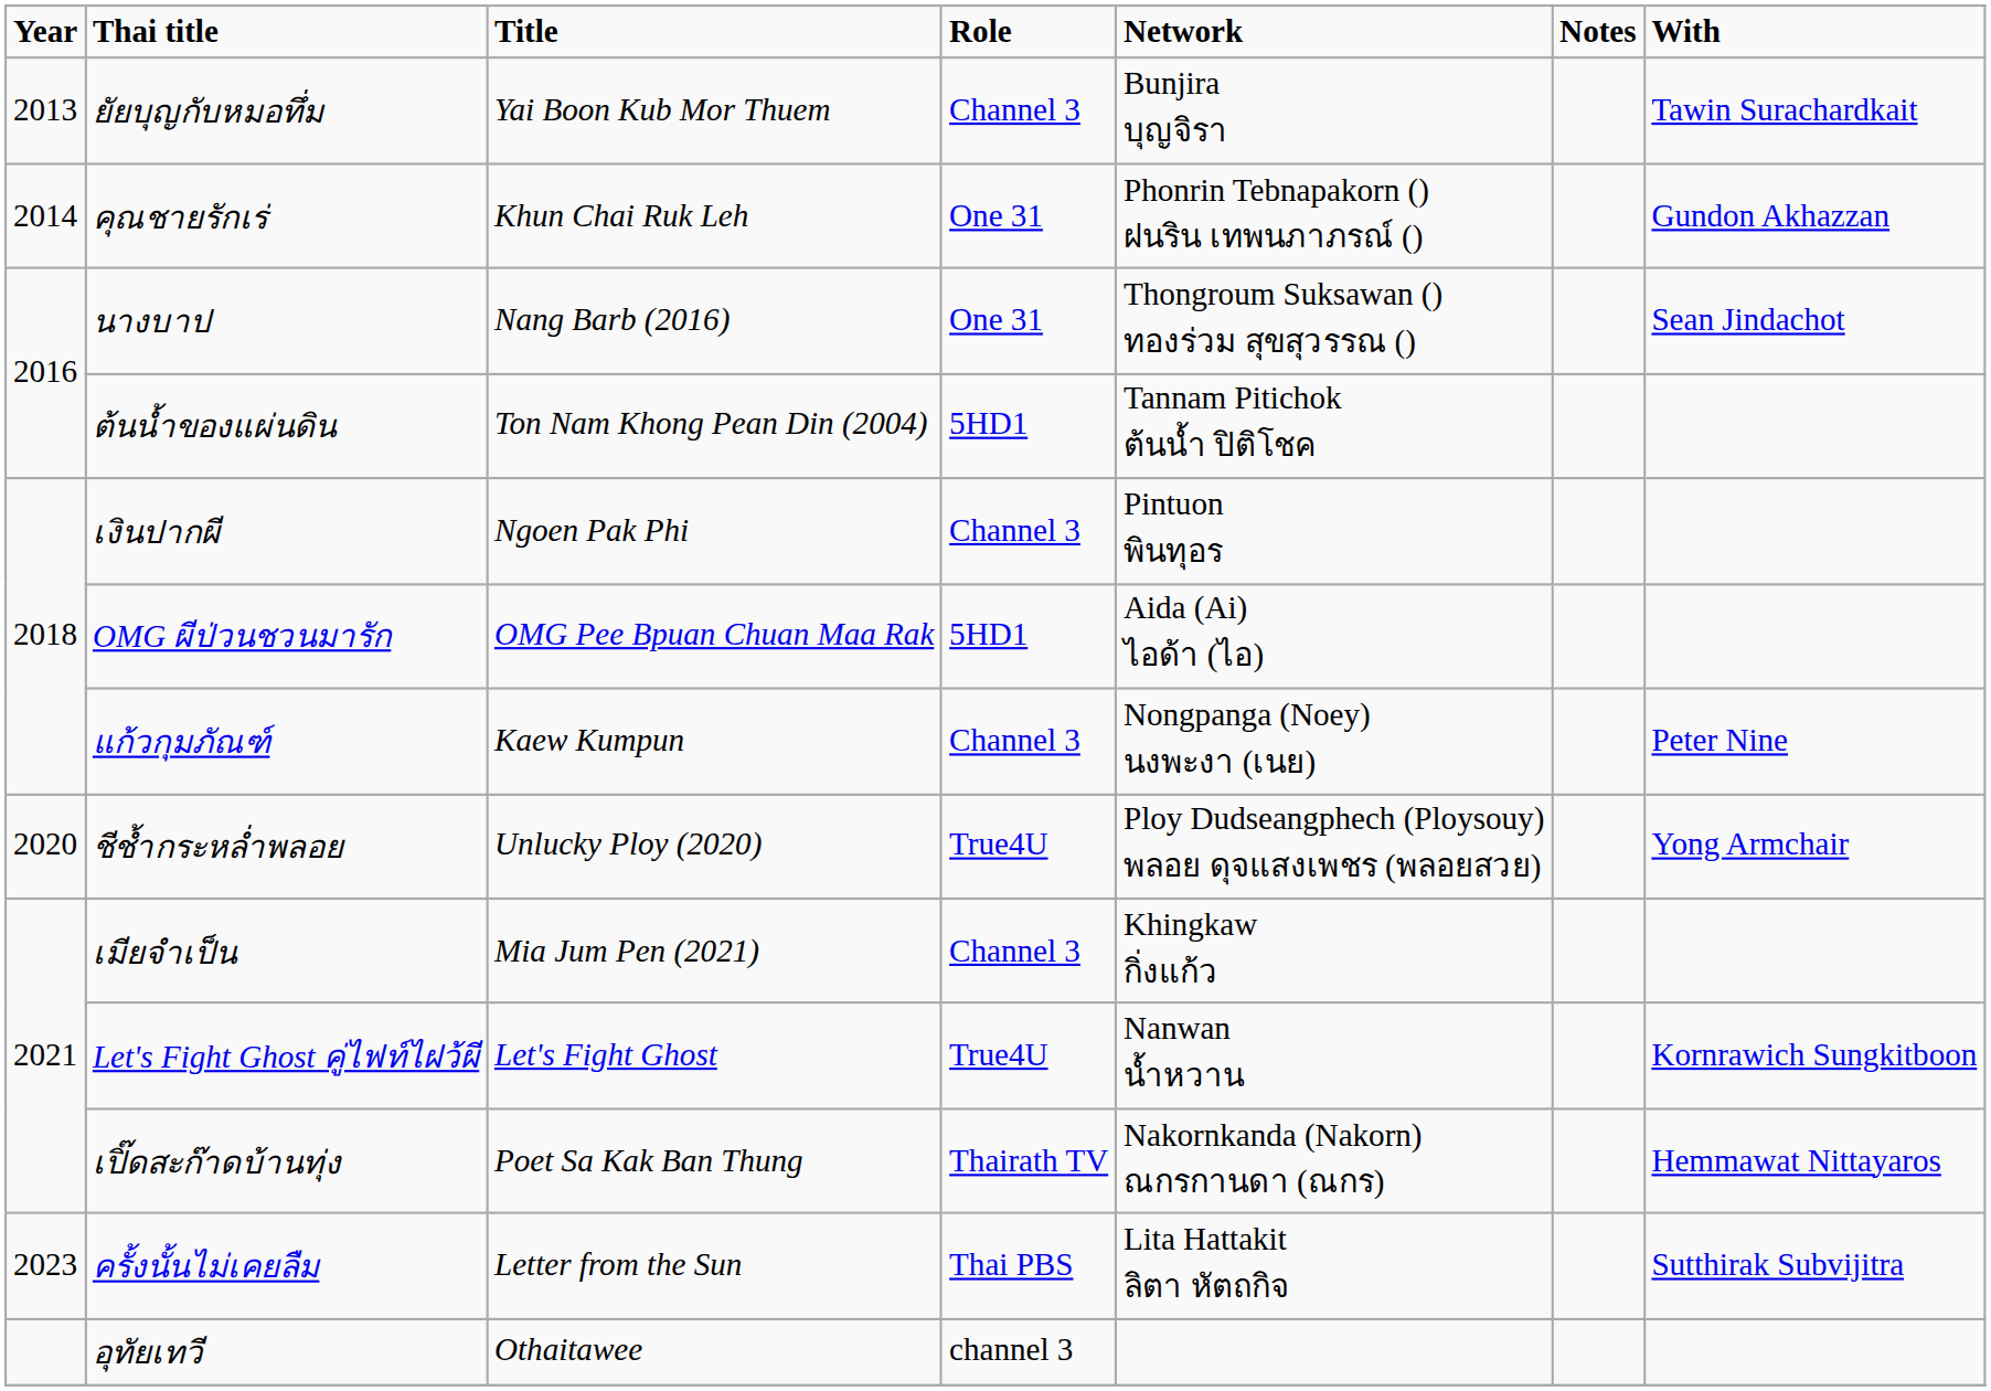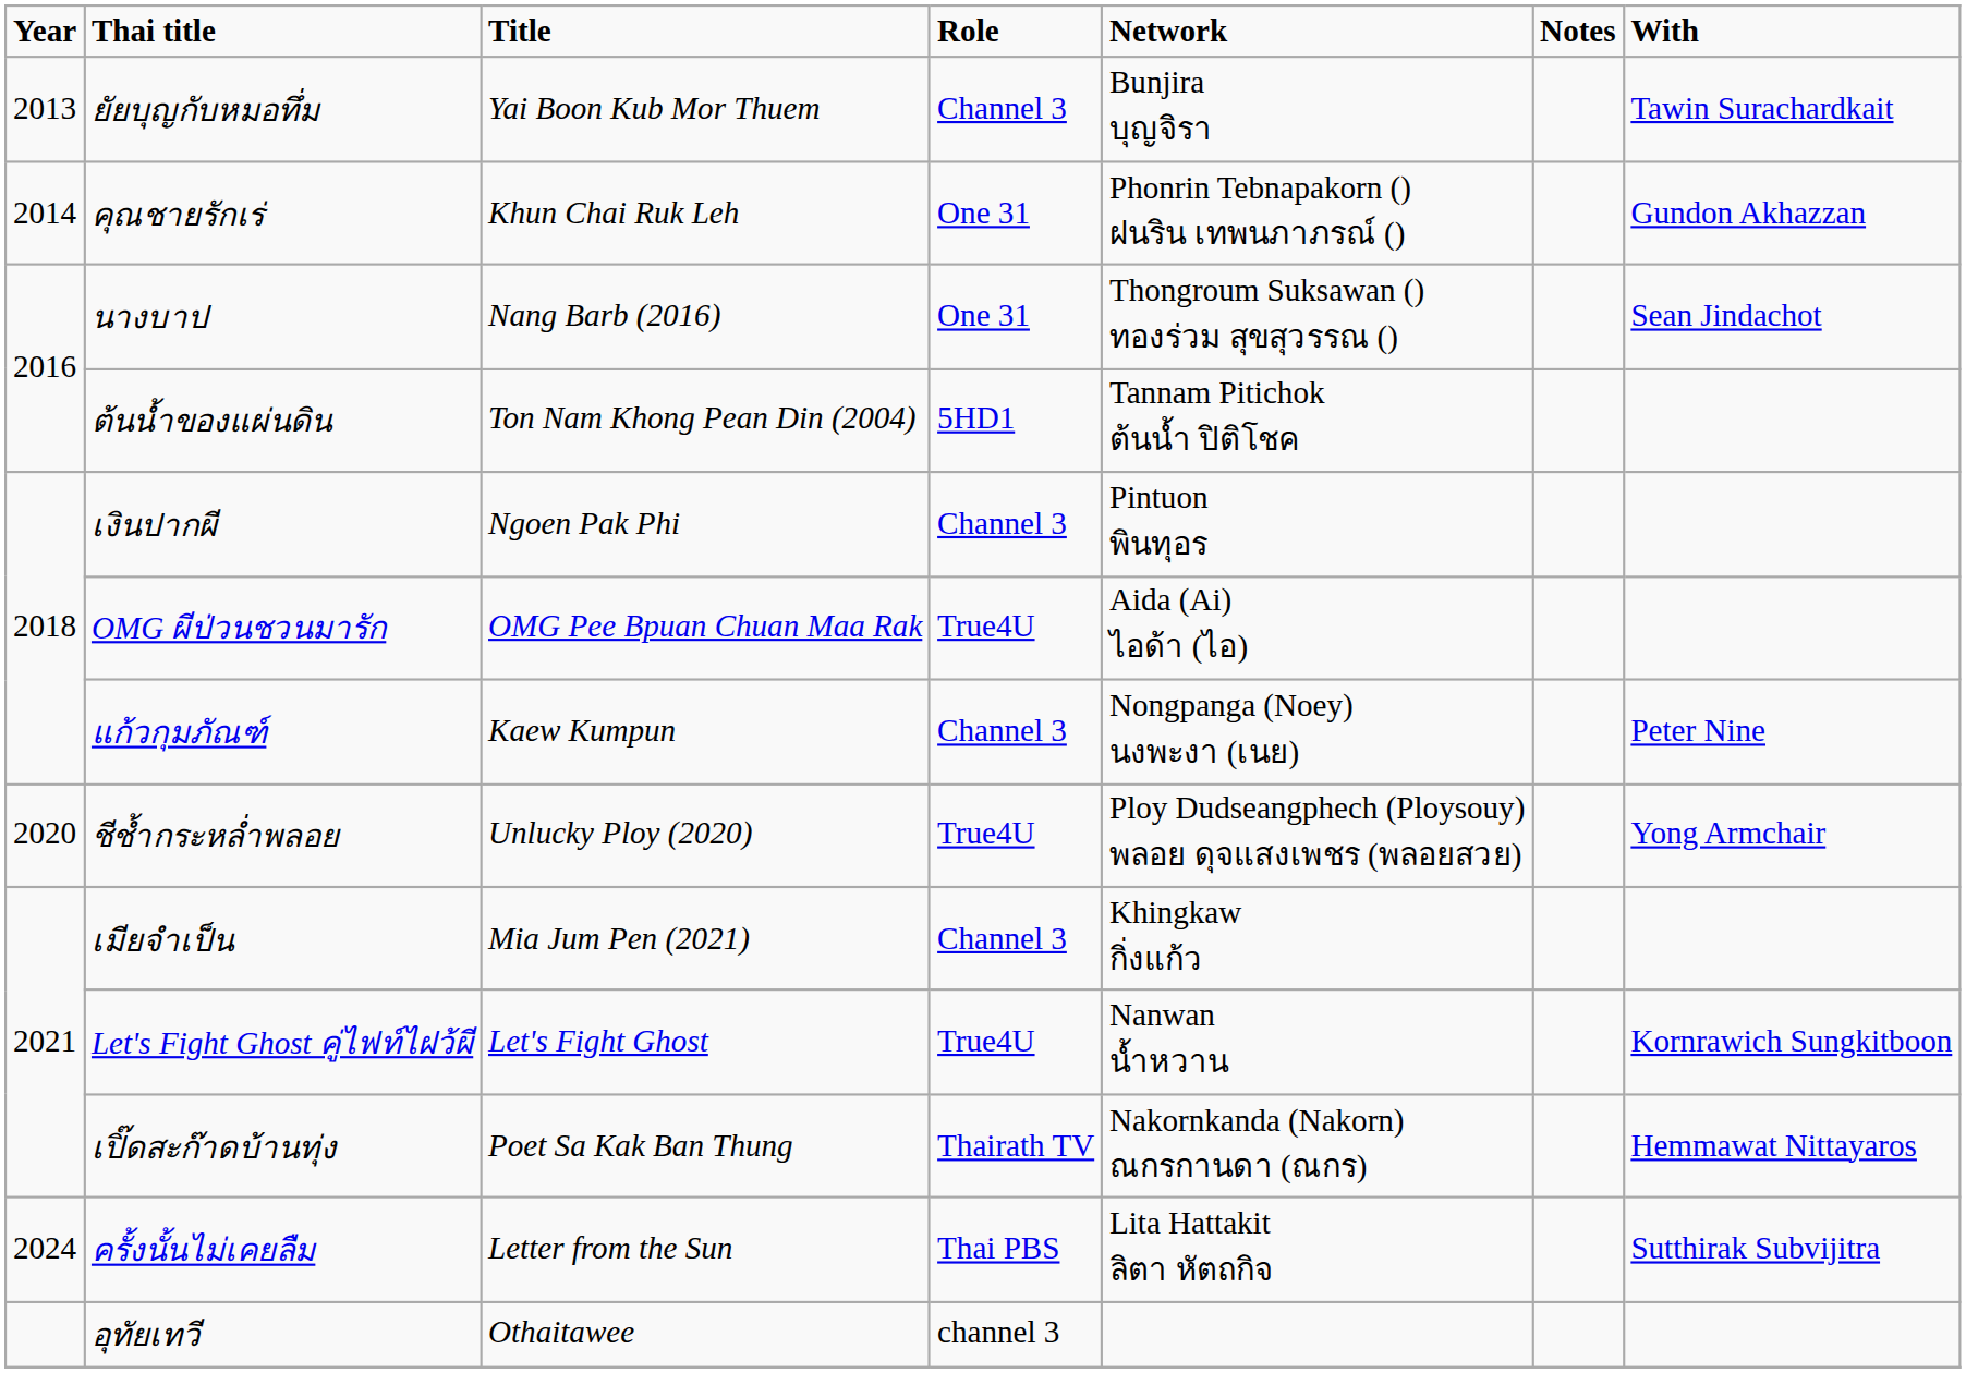 <table class="wikitable" style="font-size: 85%;">
 <tr>
 <td><strong>Year</strong></td>
 <td><strong>Thai title</strong></td>
 <td><strong>Title</strong></td>
 <td><strong>Role</strong></td>
 <td><strong>Network</strong></td>
 <td><strong>Notes</strong></td>
 <td><strong>With</strong></td>
 </tr>
 <tr>
 <td rowspan="1">2013</td>
 <td><em>ยัยบุญกับหมอทึ่ม</em></td>
 <td><em>Yai Boon Kub Mor Thuem</em></td>
 <td><a href='#'>Channel 3</a></td>
 <td>Bunjira <br> บุญจิรา</td>
 <td></td>
 <td><a href='#'>Tawin Surachardkait</a></td>
 </tr>
 <tr>
 <td rowspan="1">2014</td>
 <td><em>คุณชายรักเร่</em></td>
 <td><em>Khun Chai Ruk Leh</em></td>
 <td><a href='#'>One 31</a></td>
 <td>Phonrin Tebnapakorn () <br> ฝนริน เทพนภาภรณ์ ()</td>
 <td></td>
 <td><a href='#'>Gundon Akhazzan</a></td>
 </tr>
 <tr>
 <td rowspan="2">2016</td>
 <td><em>นางบาป</em></td>
 <td><em>Nang Barb (2016)</em></td>
 <td><a href='#'>One 31</a></td>
 <td>Thongroum Suksawan () <br> ทองร่วม สุขสุวรรณ ()</td>
 <td></td>
 <td><a href='#'>Sean Jindachot</a></td>
 </tr>
 <tr>
 <td><em>ต้นน้ำของแผ่นดิน</em></td>
 <td><em>Ton Nam Khong Pean Din (2004)</em></td>
 <td><a href='#'>5HD1</a></td>
 <td>Tannam Pitichok <br> ต้นน้ำ ปิติโชค</td>
 <td></td>
 <td></td>
 </tr>
 <tr>
 <td rowspan="3">2018</td>
 <td><em>เงินปากผี</em></td>
 <td><em>Ngoen Pak Phi</em></td>
 <td><a href='#'>Channel 3</a></td>
 <td>Pintuon <br> พินทุอร</td>
 <td></td>
 <td></td>
 </tr>
 <tr>
 <td><em><a href='#'>OMG ผีป่วนชวนมารัก</a></em></td>
 <td><em><a href='#'>OMG Pee Bpuan Chuan Maa Rak</a></em></td>
-<td><a href='#'>5HD1</a></td>
+<td><a href='#'>True4U</a></td>
 <td>Aida (Ai) <br> ไอด้า (ไอ)</td>
 <td></td>
 <td></td>
 </tr>
 <tr>
 <td><em><a href='#'>แก้วกุมภัณฑ์</a></em></td>
 <td><em>Kaew Kumpun</em></td>
 <td><a href='#'>Channel 3</a></td>
 <td>Nongpanga (Noey) <br> นงพะงา (เนย)</td>
 <td></td>
 <td><a href='#'>Peter Nine</a></td>
 </tr>
 <tr>
 <td rowspan="1">2020</td>
 <td><em>ชีช้ำกระหล่ำพลอย</em></td>
 <td><em>Unlucky Ploy (2020)</em></td>
 <td><a href='#'>True4U</a></td>
 <td>Ploy Dudseangphech (Ploysouy) <br> พลอย ดุจแสงเพชร (พลอยสวย)</td>
 <td></td>
 <td><a href='#'>Yong Armchair</a></td>
 </tr>
 <tr>
 <td rowspan="3">2021</td>
 <td><em>เมียจำเป็น</em></td>
 <td><em>Mia Jum Pen (2021)</em></td>
 <td><a href='#'>Channel 3</a></td>
 <td>Khingkaw <br> กิ่งแก้ว</td>
 <td></td>
 <td></td>
 </tr>
 <tr>
 <td><em><a href='#'>Let's Fight Ghost คู่ไฟท์ไฝว้ผี</a></em></td>
 <td><em><a href='#'>Let's Fight Ghost</a></em></td>
 <td><a href='#'>True4U</a></td>
 <td>Nanwan <br> น้ำหวาน</td>
 <td></td>
 <td><a href='#'>Kornrawich Sungkitboon</a></td>
 </tr>
 <tr>
 <td><em>เปิ๊ดสะก๊าดบ้านทุ่ง</em></td>
 <td><em>Poet Sa Kak Ban Thung</em></td>
 <td><a href='#'>Thairath TV</a></td>
 <td>Nakornkanda (Nakorn) <br> ณกรกานดา (ณกร)</td>
 <td></td>
 <td><a href='#'>Hemmawat Nittayaros</a></td>
 </tr>
 <tr>
-<td rowspan="1">2023</td>
+<td rowspan="1">2024</td>
 <td><em><a href='#'>ครั้งนั้นไม่เคยลืม</a></em></td>
 <td><em>Letter from the Sun</em></td>
 <td><a href='#'>Thai PBS</a></td>
 <td>Lita Hattakit<br> ลิตา หัตถกิจ</td>
 <td></td>
 <td><a href='#'>Sutthirak Subvijitra</a></td>
 </tr>
 <tr>
 <td></td>
 <td><em>อุทัยเทวี</em></td>
 <td><em>Othaitawee</em></td>
 <td>channel 3</td>
 <td></td>
 <td></td>
 <td></td>
 </tr>
 <tr>
 </tr>
 </table>
